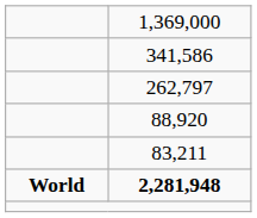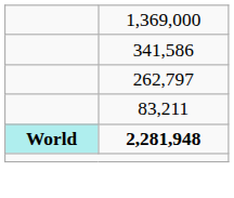 <table class="wikitable" style="float:right; width:12em; text-align:center;">
 <tr>
 <td></td>
 <td>1,369,000</td>
 </tr>
 <tr>
 <td></td>
 <td>341,586</td>
 </tr>
 <tr>
 <td></td>
 <td>262,797</td>
 </tr>
 <tr>
 <td></td>
-<td>88,920</td>
-</tr>
-<tr>
-<td></td>
 <td>83,211</td>
 </tr>
 <tr>
-<td><strong>World</strong></td>
+<td style="background: paleturquoise;"><strong>World</strong></td>
 <td><strong>2,281,948</strong></td>
 </tr>
 <tr>
 <td colspan=2></td>
 </tr>
 </table>
